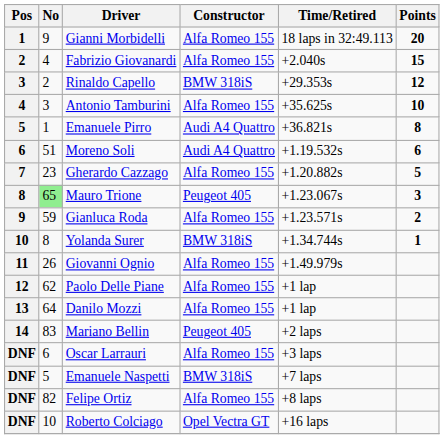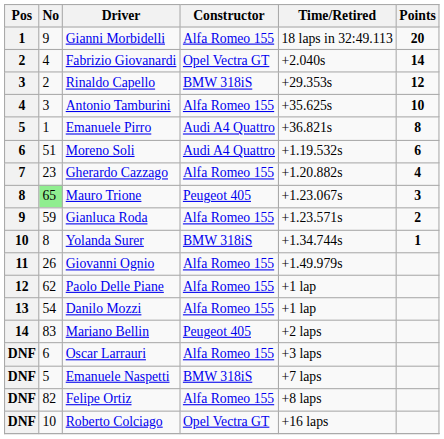 <table class="wikitable" style="font-size: 80%;">
 <tr>
 <th>Pos</th>
 <th>No</th>
 <th>Driver</th>
 <th>Constructor</th>
 <th>Time/Retired</th>
 <th>Points</th>
 </tr>
 <tr>
 <th>1</th>
 <td>9</td>
 <td> <a href='#'>Gianni Morbidelli</a></td>
 <td><a href='#'>Alfa Romeo 155</a></td>
 <td>18 laps in 32:49.113</td>
 <td align=center><strong>20</strong></td>
 </tr>
 <tr>
 <th>2</th>
 <td>4</td>
 <td> <a href='#'>Fabrizio Giovanardi</a></td>
-<td><a href='#'>Alfa Romeo 155</a></td>
+<td><a href='#'> Opel Vectra GT</a></td>
 <td>+2.040s</td>
-<td align=center><strong>15</strong></td>
+<td align=center><strong>14</strong></td>
 </tr>
 <tr>
 <th>3</th>
 <td>2</td>
 <td> <a href='#'>Rinaldo Capello</a></td>
 <td><a href='#'>BMW 318iS</a></td>
 <td>+29.353s</td>
 <td align=center><strong>12</strong></td>
 </tr>
 <tr>
 <th>4</th>
 <td>3</td>
 <td> <a href='#'>Antonio Tamburini</a></td>
 <td><a href='#'>Alfa Romeo 155</a></td>
 <td>+35.625s</td>
 <td align=center><strong>10</strong></td>
 </tr>
 <tr>
 <th>5</th>
 <td>1</td>
 <td> <a href='#'>Emanuele Pirro</a></td>
 <td><a href='#'>Audi A4 Quattro</a></td>
 <td>+36.821s</td>
 <td align=center><strong>8</strong></td>
 </tr>
 <tr>
 <th>6</th>
 <td>51</td>
 <td> <a href='#'>Moreno Soli</a></td>
 <td><a href='#'>Audi A4 Quattro</a></td>
 <td>+1.19.532s</td>
 <td align=center><strong>6</strong></td>
 </tr>
 <tr>
 <th>7</th>
 <td>23</td>
 <td> <a href='#'>Gherardo Cazzago</a></td>
 <td><a href='#'>Alfa Romeo 155</a></td>
 <td>+1.20.882s</td>
-<td align=center><strong>5</strong></td>
+<td align=center><strong>4</strong></td>
 </tr>
 <tr>
 <th>8</th>
 <td style="background: lightgreen;">65</td>
 <td> <a href='#'>Mauro Trione</a></td>
 <td><a href='#'>Peugeot 405</a></td>
 <td>+1.23.067s</td>
 <td align=center><strong>3</strong></td>
 </tr>
 <tr>
 <th>9</th>
 <td>59</td>
 <td> <a href='#'>Gianluca Roda</a></td>
 <td><a href='#'>Alfa Romeo 155</a></td>
 <td>+1.23.571s</td>
 <td align=center><strong>2</strong></td>
 </tr>
 <tr>
 <th>10</th>
 <td>8</td>
 <td> <a href='#'>Yolanda Surer</a></td>
 <td><a href='#'>BMW 318iS</a></td>
 <td>+1.34.744s</td>
 <td align=center><strong>1</strong></td>
 </tr>
 <tr>
 <th>11</th>
 <td>26</td>
 <td> <a href='#'>Giovanni Ognio</a></td>
 <td><a href='#'>Alfa Romeo 155</a></td>
 <td>+1.49.979s</td>
 <td></td>
 </tr>
 <tr>
 <th>12</th>
 <td>62</td>
 <td> <a href='#'>Paolo Delle Piane</a></td>
 <td><a href='#'>Alfa Romeo 155</a></td>
 <td>+1 lap</td>
 <td></td>
 </tr>
 <tr>
 <th>13</th>
-<td>64</td>
+<td>54</td>
 <td> <a href='#'>Danilo Mozzi</a></td>
 <td><a href='#'>Alfa Romeo 155</a></td>
 <td>+1 lap</td>
 <td></td>
 </tr>
 <tr>
 <th>14</th>
 <td>83</td>
 <td> <a href='#'>Mariano Bellin</a></td>
 <td><a href='#'>Peugeot 405</a></td>
 <td>+2 laps</td>
 <td></td>
 </tr>
 <tr>
 <th>DNF</th>
 <td>6</td>
 <td> <a href='#'>Oscar Larrauri</a></td>
 <td><a href='#'>Alfa Romeo 155</a></td>
 <td>+3 laps</td>
 <td></td>
 </tr>
 <tr>
 <th>DNF</th>
 <td>5</td>
 <td> <a href='#'>Emanuele Naspetti</a></td>
 <td><a href='#'>BMW 318iS</a></td>
 <td>+7 laps</td>
 <td></td>
 </tr>
 <tr>
 <th>DNF</th>
 <td>82</td>
 <td> <a href='#'>Felipe Ortiz</a></td>
 <td><a href='#'>Alfa Romeo 155</a></td>
 <td>+8 laps</td>
 <td></td>
 </tr>
 <tr>
 <th>DNF</th>
 <td>10</td>
 <td> <a href='#'>Roberto Colciago</a></td>
 <td><a href='#'> Opel Vectra GT</a></td>
 <td>+16 laps</td>
 <td></td>
 </tr>
 <tr>
 </tr>
 </table>
